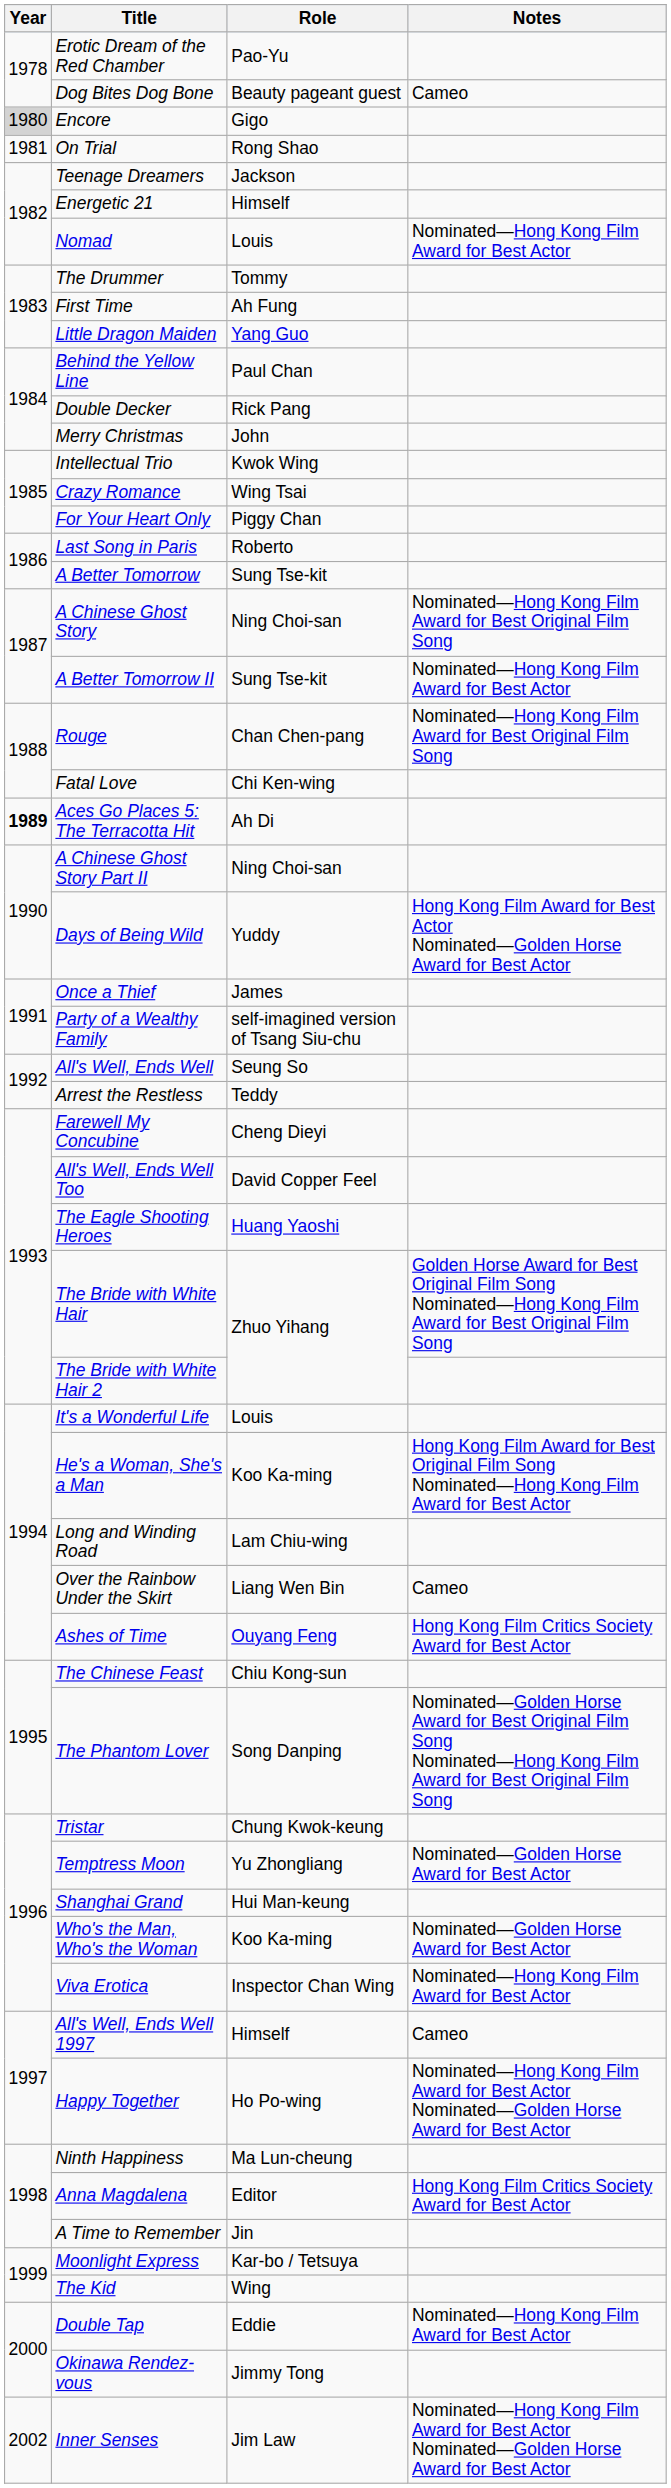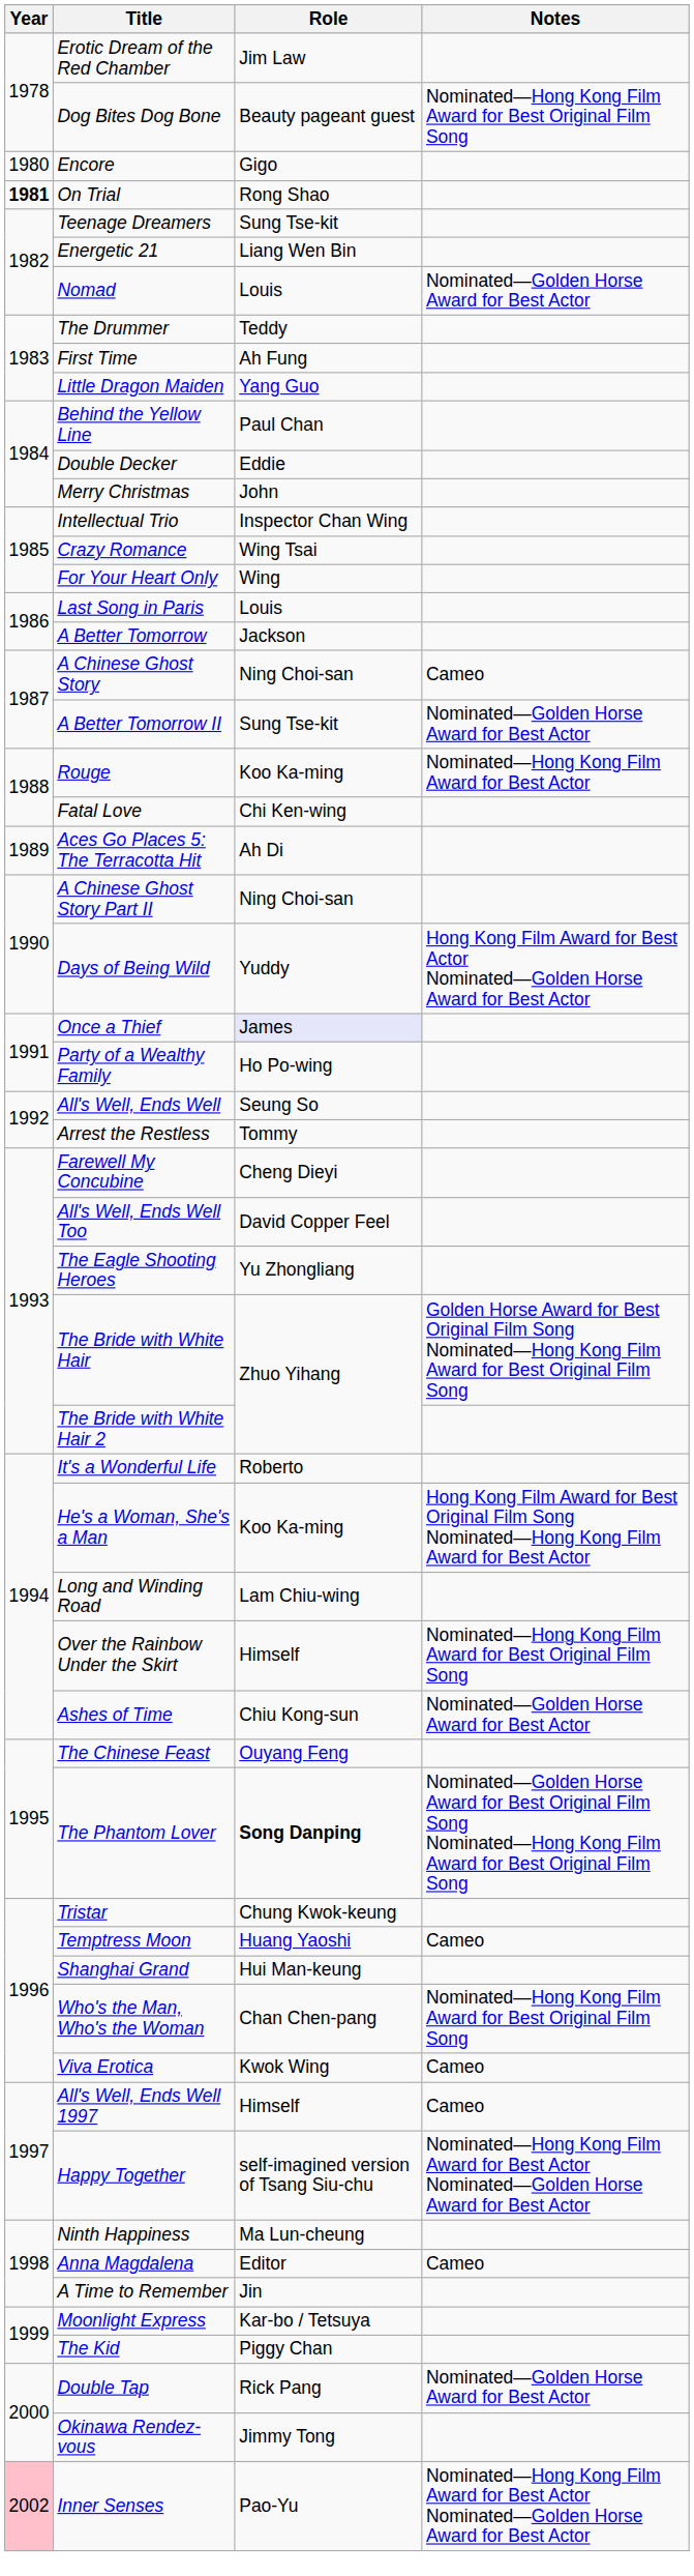 <table class="wikitable sortable">
 <tr style="background:#b0c4de; text-align:center;">
 <th>Year</th>
 <th>Title</th>
 <th>Role</th>
 <th>Notes</th>
 </tr>
 <tr>
 <td rowspan="2">1978</td>
 <td><em>Erotic Dream of the Red Chamber</em></td>
-<td>Pao-Yu</td>
+<td>Jim Law</td>
 <td></td>
 </tr>
 <tr>
 <td><em>Dog Bites Dog Bone</em></td>
 <td>Beauty pageant guest</td>
-<td>Cameo</td>
+<td>Nominated—<a href='#'>Hong Kong Film Award for Best Original Film Song</a></td>
 </tr>
 <tr>
-<td style="background: lightgrey;">1980</td>
+<td>1980</td>
 <td><em>Encore</em></td>
 <td>Gigo</td>
 <td></td>
 </tr>
 <tr>
-<td>1981</td>
+<td><strong>1981</strong></td>
 <td><em>On Trial</em></td>
 <td>Rong Shao</td>
 <td></td>
 </tr>
 <tr>
 <td rowspan="3">1982</td>
 <td><em>Teenage Dreamers</em></td>
-<td>Jackson</td>
+<td>Sung Tse-kit</td>
 </tr>
 <tr>
 <td><em>Energetic 21</em></td>
-<td>Himself</td>
+<td>Liang Wen Bin</td>
 <td></td>
 </tr>
 <tr>
 <td><em><a href='#'>Nomad</a></em></td>
 <td>Louis</td>
-<td>Nominated—<a href='#'>Hong Kong Film Award for Best Actor</a></td>
+<td>Nominated—<a href='#'>Golden Horse Award for Best Actor</a></td>
 </tr>
 <tr>
 <td rowspan="3">1983</td>
 <td><em>The Drummer</em></td>
-<td>Tommy</td>
+<td>Teddy</td>
 <td></td>
 </tr>
 <tr>
 <td><em>First Time</em></td>
 <td>Ah Fung</td>
 <td></td>
 </tr>
 <tr>
 <td><em><a href='#'>Little Dragon Maiden</a></em></td>
 <td><a href='#'>Yang Guo</a></td>
 <td></td>
 </tr>
 <tr>
 <td rowspan="3">1984</td>
 <td><em><a href='#'>Behind the Yellow Line</a></em></td>
 <td>Paul Chan</td>
 </tr>
 <tr>
 <td><em>Double Decker</em></td>
-<td>Rick Pang</td>
+<td>Eddie</td>
 <td></td>
 </tr>
 <tr>
 <td><em>Merry Christmas</em></td>
 <td>John</td>
 <td></td>
 </tr>
 <tr>
 <td rowspan="3">1985</td>
 <td><em>Intellectual Trio</em></td>
-<td>Kwok Wing</td>
+<td>Inspector Chan Wing</td>
 <td></td>
 </tr>
 <tr>
 <td><em><a href='#'>Crazy Romance</a></em></td>
 <td>Wing Tsai</td>
 <td></td>
 </tr>
 <tr>
 <td><em><a href='#'>For Your Heart Only</a></em></td>
-<td>Piggy Chan</td>
+<td>Wing</td>
 <td></td>
 </tr>
 <tr>
 <td rowspan="2">1986</td>
 <td><em><a href='#'>Last Song in Paris</a></em></td>
-<td>Roberto</td>
+<td>Louis</td>
 <td></td>
 </tr>
 <tr>
 <td><em><a href='#'>A Better Tomorrow</a></em></td>
-<td>Sung Tse-kit</td>
+<td>Jackson</td>
 <td></td>
 </tr>
 <tr>
 <td rowspan="2">1987</td>
 <td><em><a href='#'>A Chinese Ghost Story</a></em></td>
 <td>Ning Choi-san</td>
-<td>Nominated—<a href='#'>Hong Kong Film Award for Best Original Film Song</a></td>
+<td>Cameo</td>
 </tr>
 <tr>
 <td><em><a href='#'>A Better Tomorrow II</a></em></td>
 <td>Sung Tse-kit</td>
-<td>Nominated—<a href='#'>Hong Kong Film Award for Best Actor</a></td>
+<td>Nominated—<a href='#'>Golden Horse Award for Best Actor</a></td>
 </tr>
 <tr>
 <td rowspan="2">1988</td>
 <td><em><a href='#'>Rouge</a></em></td>
-<td>Chan Chen-pang</td>
-<td>Nominated—<a href='#'>Hong Kong Film Award for Best Original Film Song</a></td>
+<td>Koo Ka-ming</td>
+<td>Nominated—<a href='#'>Hong Kong Film Award for Best Actor</a></td>
 </tr>
 <tr>
 <td><em>Fatal Love</em></td>
 <td>Chi Ken-wing</td>
 <td></td>
 </tr>
 <tr>
-<td><strong>1989</strong></td>
+<td>1989</td>
 <td><em><a href='#'>Aces Go Places 5: The Terracotta Hit</a></em></td>
 <td>Ah Di</td>
 <td></td>
 </tr>
 <tr>
 <td rowspan="2">1990</td>
 <td><em><a href='#'>A Chinese Ghost Story Part II</a></em></td>
 <td>Ning Choi-san</td>
 <td></td>
 </tr>
 <tr>
 <td><em><a href='#'>Days of Being Wild</a></em></td>
 <td>Yuddy</td>
 <td><a href='#'>Hong Kong Film Award for Best Actor</a><br>Nominated—<a href='#'>Golden Horse Award for Best Actor</a></td>
 </tr>
 <tr>
 <td rowspan="2">1991</td>
 <td><em><a href='#'>Once a Thief</a></em></td>
-<td>James</td>
+<td style="background: lavender;">James</td>
 <td></td>
 </tr>
 <tr>
 <td><em><a href='#'>Party of a Wealthy Family</a></em></td>
-<td>self-imagined version of Tsang Siu-chu</td>
+<td>Ho Po-wing</td>
 <td></td>
 </tr>
 <tr>
 <td rowspan="2">1992</td>
 <td><em><a href='#'>All's Well, Ends Well</a></em></td>
 <td>Seung So</td>
 <td></td>
 </tr>
 <tr>
 <td><em>Arrest the Restless</em></td>
-<td>Teddy</td>
+<td>Tommy</td>
 <td></td>
 </tr>
 <tr>
 <td rowspan="5">1993</td>
 <td><em><a href='#'>Farewell My Concubine</a></em></td>
 <td>Cheng Dieyi</td>
 <td></td>
 </tr>
 <tr>
 <td><em><a href='#'>All's Well, Ends Well Too</a></em></td>
 <td>David Copper Feel</td>
 <td></td>
 </tr>
 <tr>
 <td><em><a href='#'>The Eagle Shooting Heroes</a></em></td>
-<td><a href='#'>Huang Yaoshi</a></td>
+<td>Yu Zhongliang</td>
 <td></td>
 </tr>
 <tr>
 <td><em><a href='#'>The Bride with White Hair</a></em></td>
 <td rowspan="2">Zhuo Yihang</td>
 <td><a href='#'>Golden Horse Award for Best Original Film Song</a><br>Nominated—<a href='#'>Hong Kong Film Award for Best Original Film Song</a></td>
 </tr>
 <tr>
 <td><em><a href='#'>The Bride with White Hair 2</a></em></td>
 <td></td>
 </tr>
 <tr>
 <td rowspan="5">1994</td>
 <td><em><a href='#'>It's a Wonderful Life</a></em></td>
-<td>Louis</td>
+<td>Roberto</td>
 <td></td>
 </tr>
 <tr>
 <td><em><a href='#'>He's a Woman, She's a Man</a></em></td>
 <td>Koo Ka-ming</td>
 <td><a href='#'>Hong Kong Film Award for Best Original Film Song</a><br>Nominated—<a href='#'>Hong Kong Film Award for Best Actor</a></td>
 </tr>
 <tr>
 <td><em>Long and Winding Road</em></td>
 <td>Lam Chiu-wing</td>
 <td></td>
 </tr>
 <tr>
 <td><em>Over the Rainbow Under the Skirt</em></td>
-<td>Liang Wen Bin</td>
-<td>Cameo</td>
+<td>Himself</td>
+<td>Nominated—<a href='#'>Hong Kong Film Award for Best Original Film Song</a></td>
 </tr>
 <tr>
 <td><em><a href='#'>Ashes of Time</a></em></td>
-<td><a href='#'>Ouyang Feng</a></td>
-<td><a href='#'>Hong Kong Film Critics Society Award for Best Actor</a></td>
+<td>Chiu Kong-sun</td>
+<td>Nominated—<a href='#'>Golden Horse Award for Best Actor</a></td>
 </tr>
 <tr>
 <td rowspan="2">1995</td>
 <td><em><a href='#'>The Chinese Feast</a></em></td>
-<td>Chiu Kong-sun</td>
+<td><a href='#'>Ouyang Feng</a></td>
 <td></td>
 </tr>
 <tr>
 <td><em><a href='#'>The Phantom Lover</a></em></td>
-<td>Song Danping</td>
+<td><strong>Song Danping</strong></td>
 <td>Nominated—<a href='#'>Golden Horse Award for Best Original Film Song</a><br>Nominated—<a href='#'>Hong Kong Film Award for Best Original Film Song</a></td>
 </tr>
 <tr>
 <td rowspan="5">1996</td>
 <td><em><a href='#'>Tristar</a></em></td>
 <td>Chung Kwok-keung</td>
 <td></td>
 </tr>
 <tr>
 <td><em><a href='#'>Temptress Moon</a></em></td>
-<td>Yu Zhongliang</td>
-<td>Nominated—<a href='#'>Golden Horse Award for Best Actor</a></td>
+<td><a href='#'>Huang Yaoshi</a></td>
+<td>Cameo</td>
 </tr>
 <tr>
 <td><em><a href='#'>Shanghai Grand</a></em></td>
 <td>Hui Man-keung</td>
 <td></td>
 </tr>
 <tr>
 <td><em><a href='#'>Who's the Man, Who's the Woman</a></em></td>
-<td>Koo Ka-ming</td>
-<td>Nominated—<a href='#'>Golden Horse Award for Best Actor</a></td>
+<td>Chan Chen-pang</td>
+<td>Nominated—<a href='#'>Hong Kong Film Award for Best Original Film Song</a></td>
 </tr>
 <tr>
 <td><em><a href='#'>Viva Erotica</a></em></td>
-<td>Inspector Chan Wing</td>
-<td>Nominated—<a href='#'>Hong Kong Film Award for Best Actor</a></td>
+<td>Kwok Wing</td>
+<td>Cameo</td>
 </tr>
 <tr>
 <td rowspan="2">1997</td>
 <td><em><a href='#'>All's Well, Ends Well 1997</a></em></td>
 <td>Himself</td>
 <td>Cameo</td>
 </tr>
 <tr>
 <td><em><a href='#'>Happy Together</a></em></td>
-<td>Ho Po-wing</td>
+<td>self-imagined version of Tsang Siu-chu</td>
 <td>Nominated—<a href='#'>Hong Kong Film Award for Best Actor</a><br>Nominated—<a href='#'>Golden Horse Award for Best Actor</a></td>
 </tr>
 <tr>
 <td rowspan="3">1998</td>
 <td><em>Ninth Happiness</em></td>
 <td>Ma Lun-cheung</td>
 <td></td>
 </tr>
 <tr>
 <td><em><a href='#'>Anna Magdalena</a></em></td>
 <td>Editor</td>
-<td><a href='#'>Hong Kong Film Critics Society Award for Best Actor</a></td>
+<td>Cameo</td>
 </tr>
 <tr>
 <td><em>A Time to Remember</em></td>
 <td>Jin</td>
 <td></td>
 </tr>
 <tr>
 <td rowspan="2">1999</td>
 <td><em><a href='#'>Moonlight Express</a></em></td>
 <td>Kar-bo / Tetsuya</td>
 <td></td>
 </tr>
 <tr>
 <td><em><a href='#'>The Kid</a></em></td>
-<td>Wing</td>
+<td>Piggy Chan</td>
 <td></td>
 </tr>
 <tr>
 <td rowspan="2">2000</td>
 <td><em><a href='#'>Double Tap</a></em></td>
-<td>Eddie</td>
-<td>Nominated—<a href='#'>Hong Kong Film Award for Best Actor</a></td>
+<td>Rick Pang</td>
+<td>Nominated—<a href='#'>Golden Horse Award for Best Actor</a></td>
 </tr>
 <tr>
 <td><em><a href='#'>Okinawa Rendez-vous</a></em></td>
 <td>Jimmy Tong</td>
 <td></td>
 </tr>
 <tr>
-<td>2002</td>
+<td style="background: pink;">2002</td>
 <td><em><a href='#'>Inner Senses</a></em></td>
-<td>Jim Law</td>
+<td>Pao-Yu</td>
 <td>Nominated—<a href='#'>Hong Kong Film Award for Best Actor</a><br>Nominated—<a href='#'>Golden Horse Award for Best Actor</a></td>
 </tr>
 </table>
